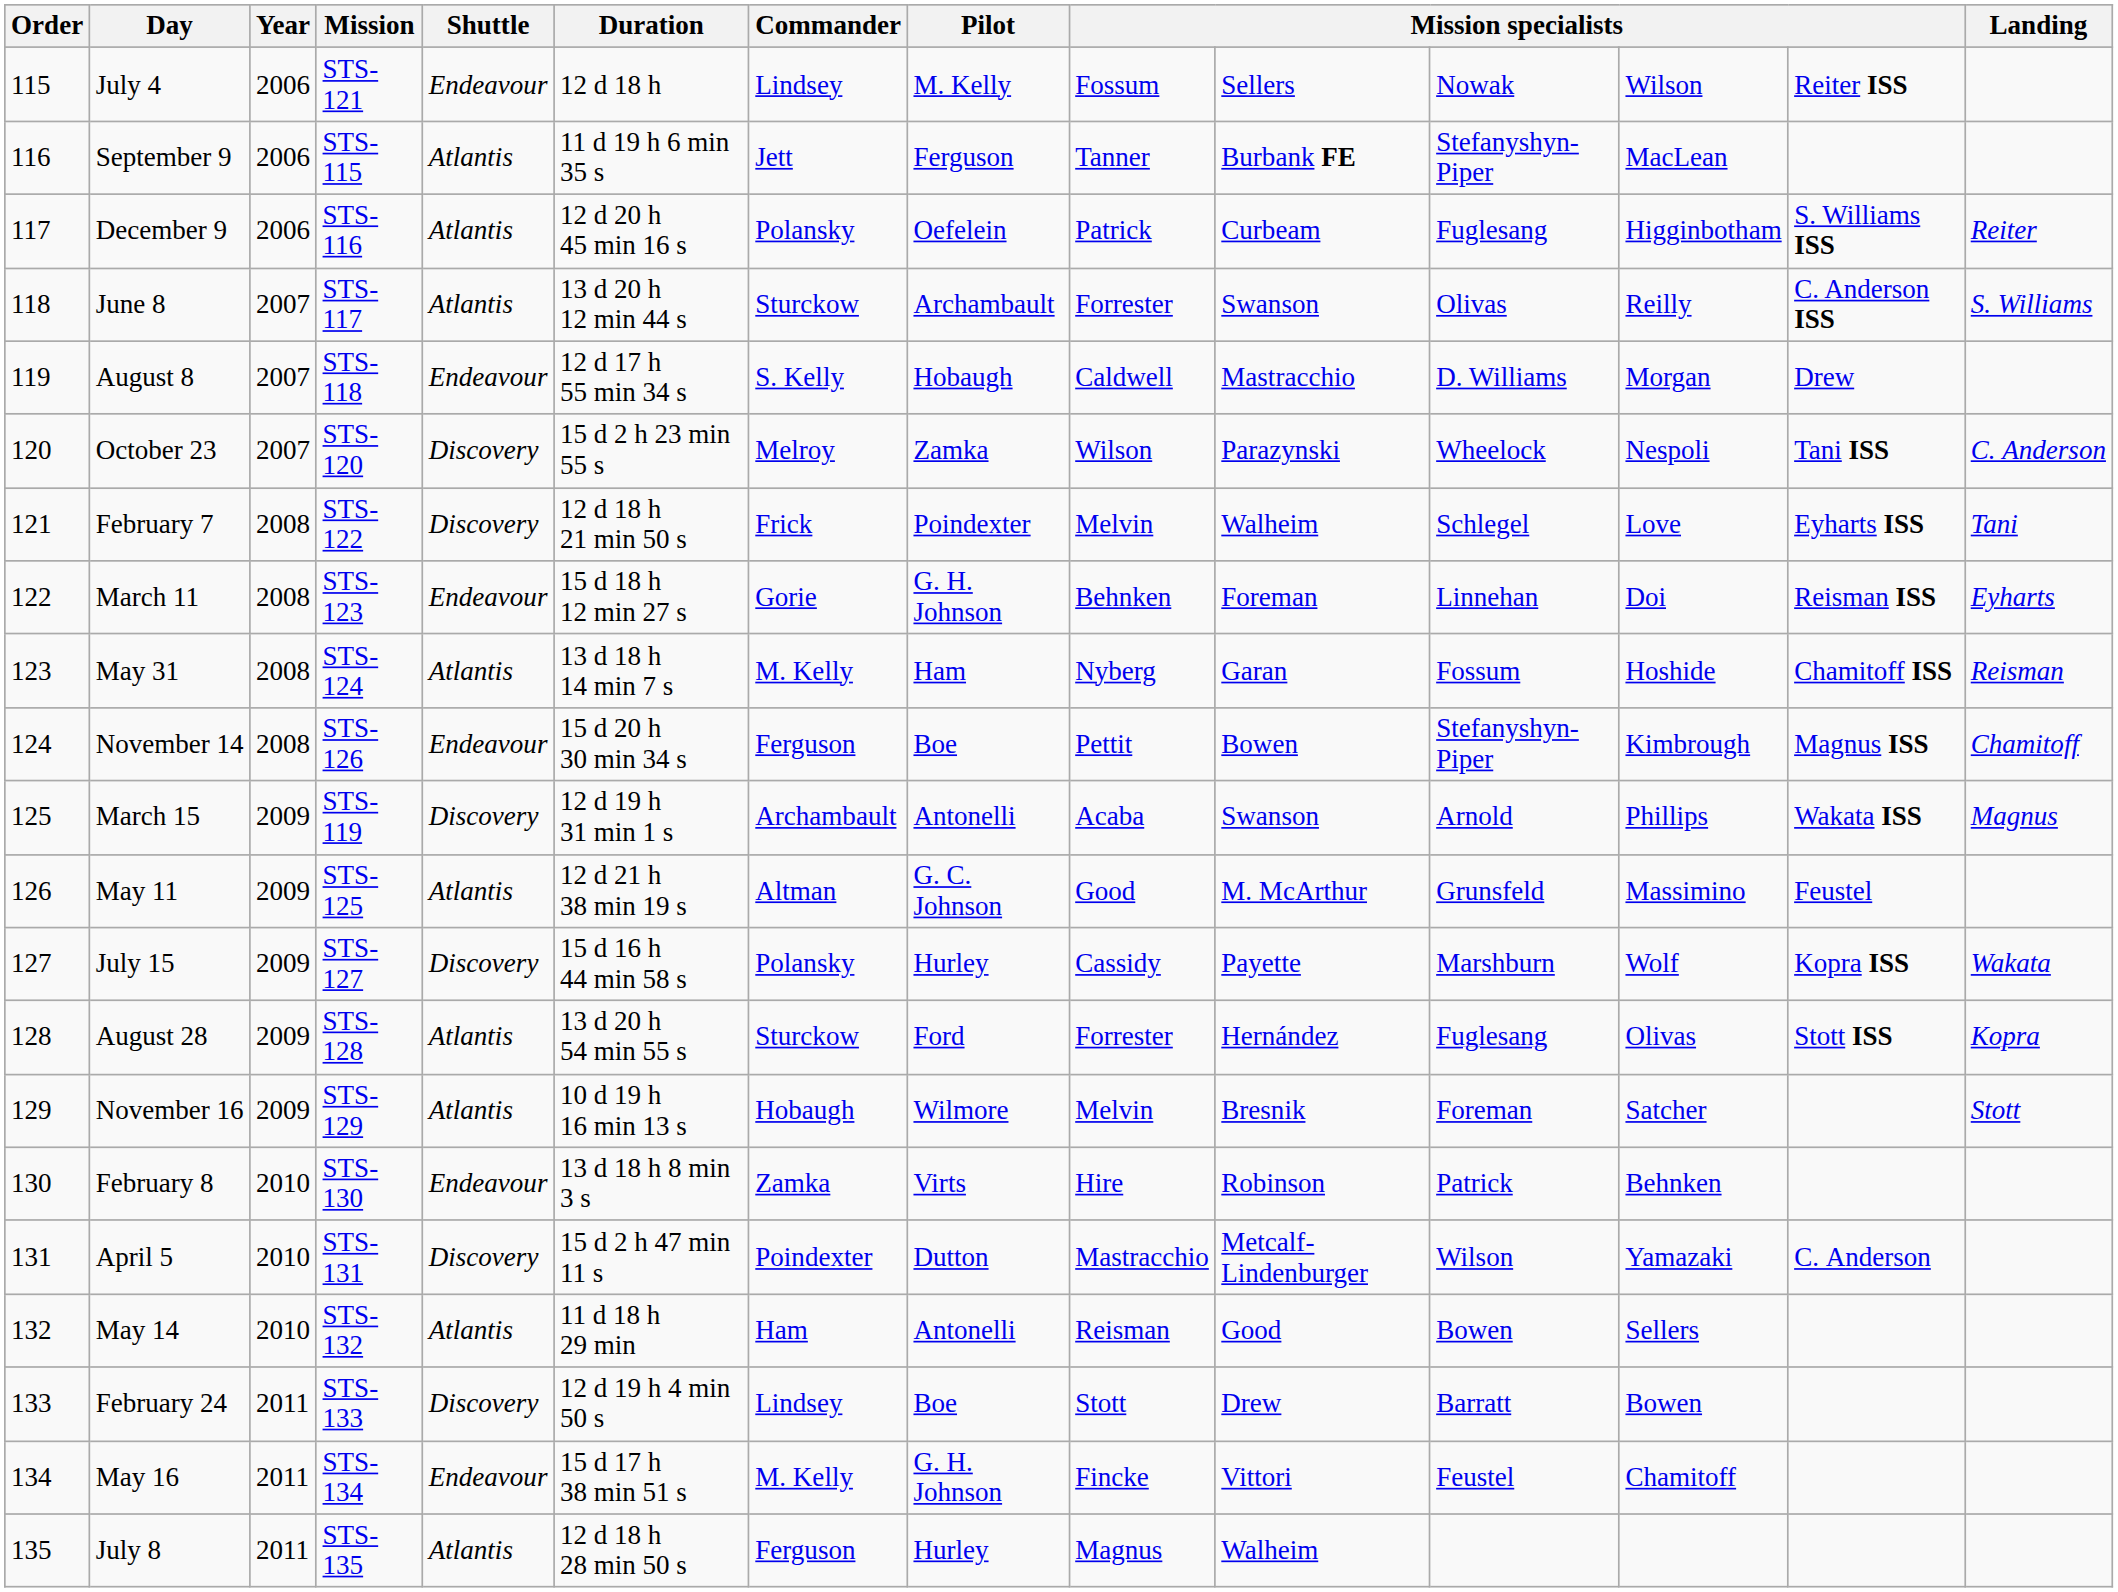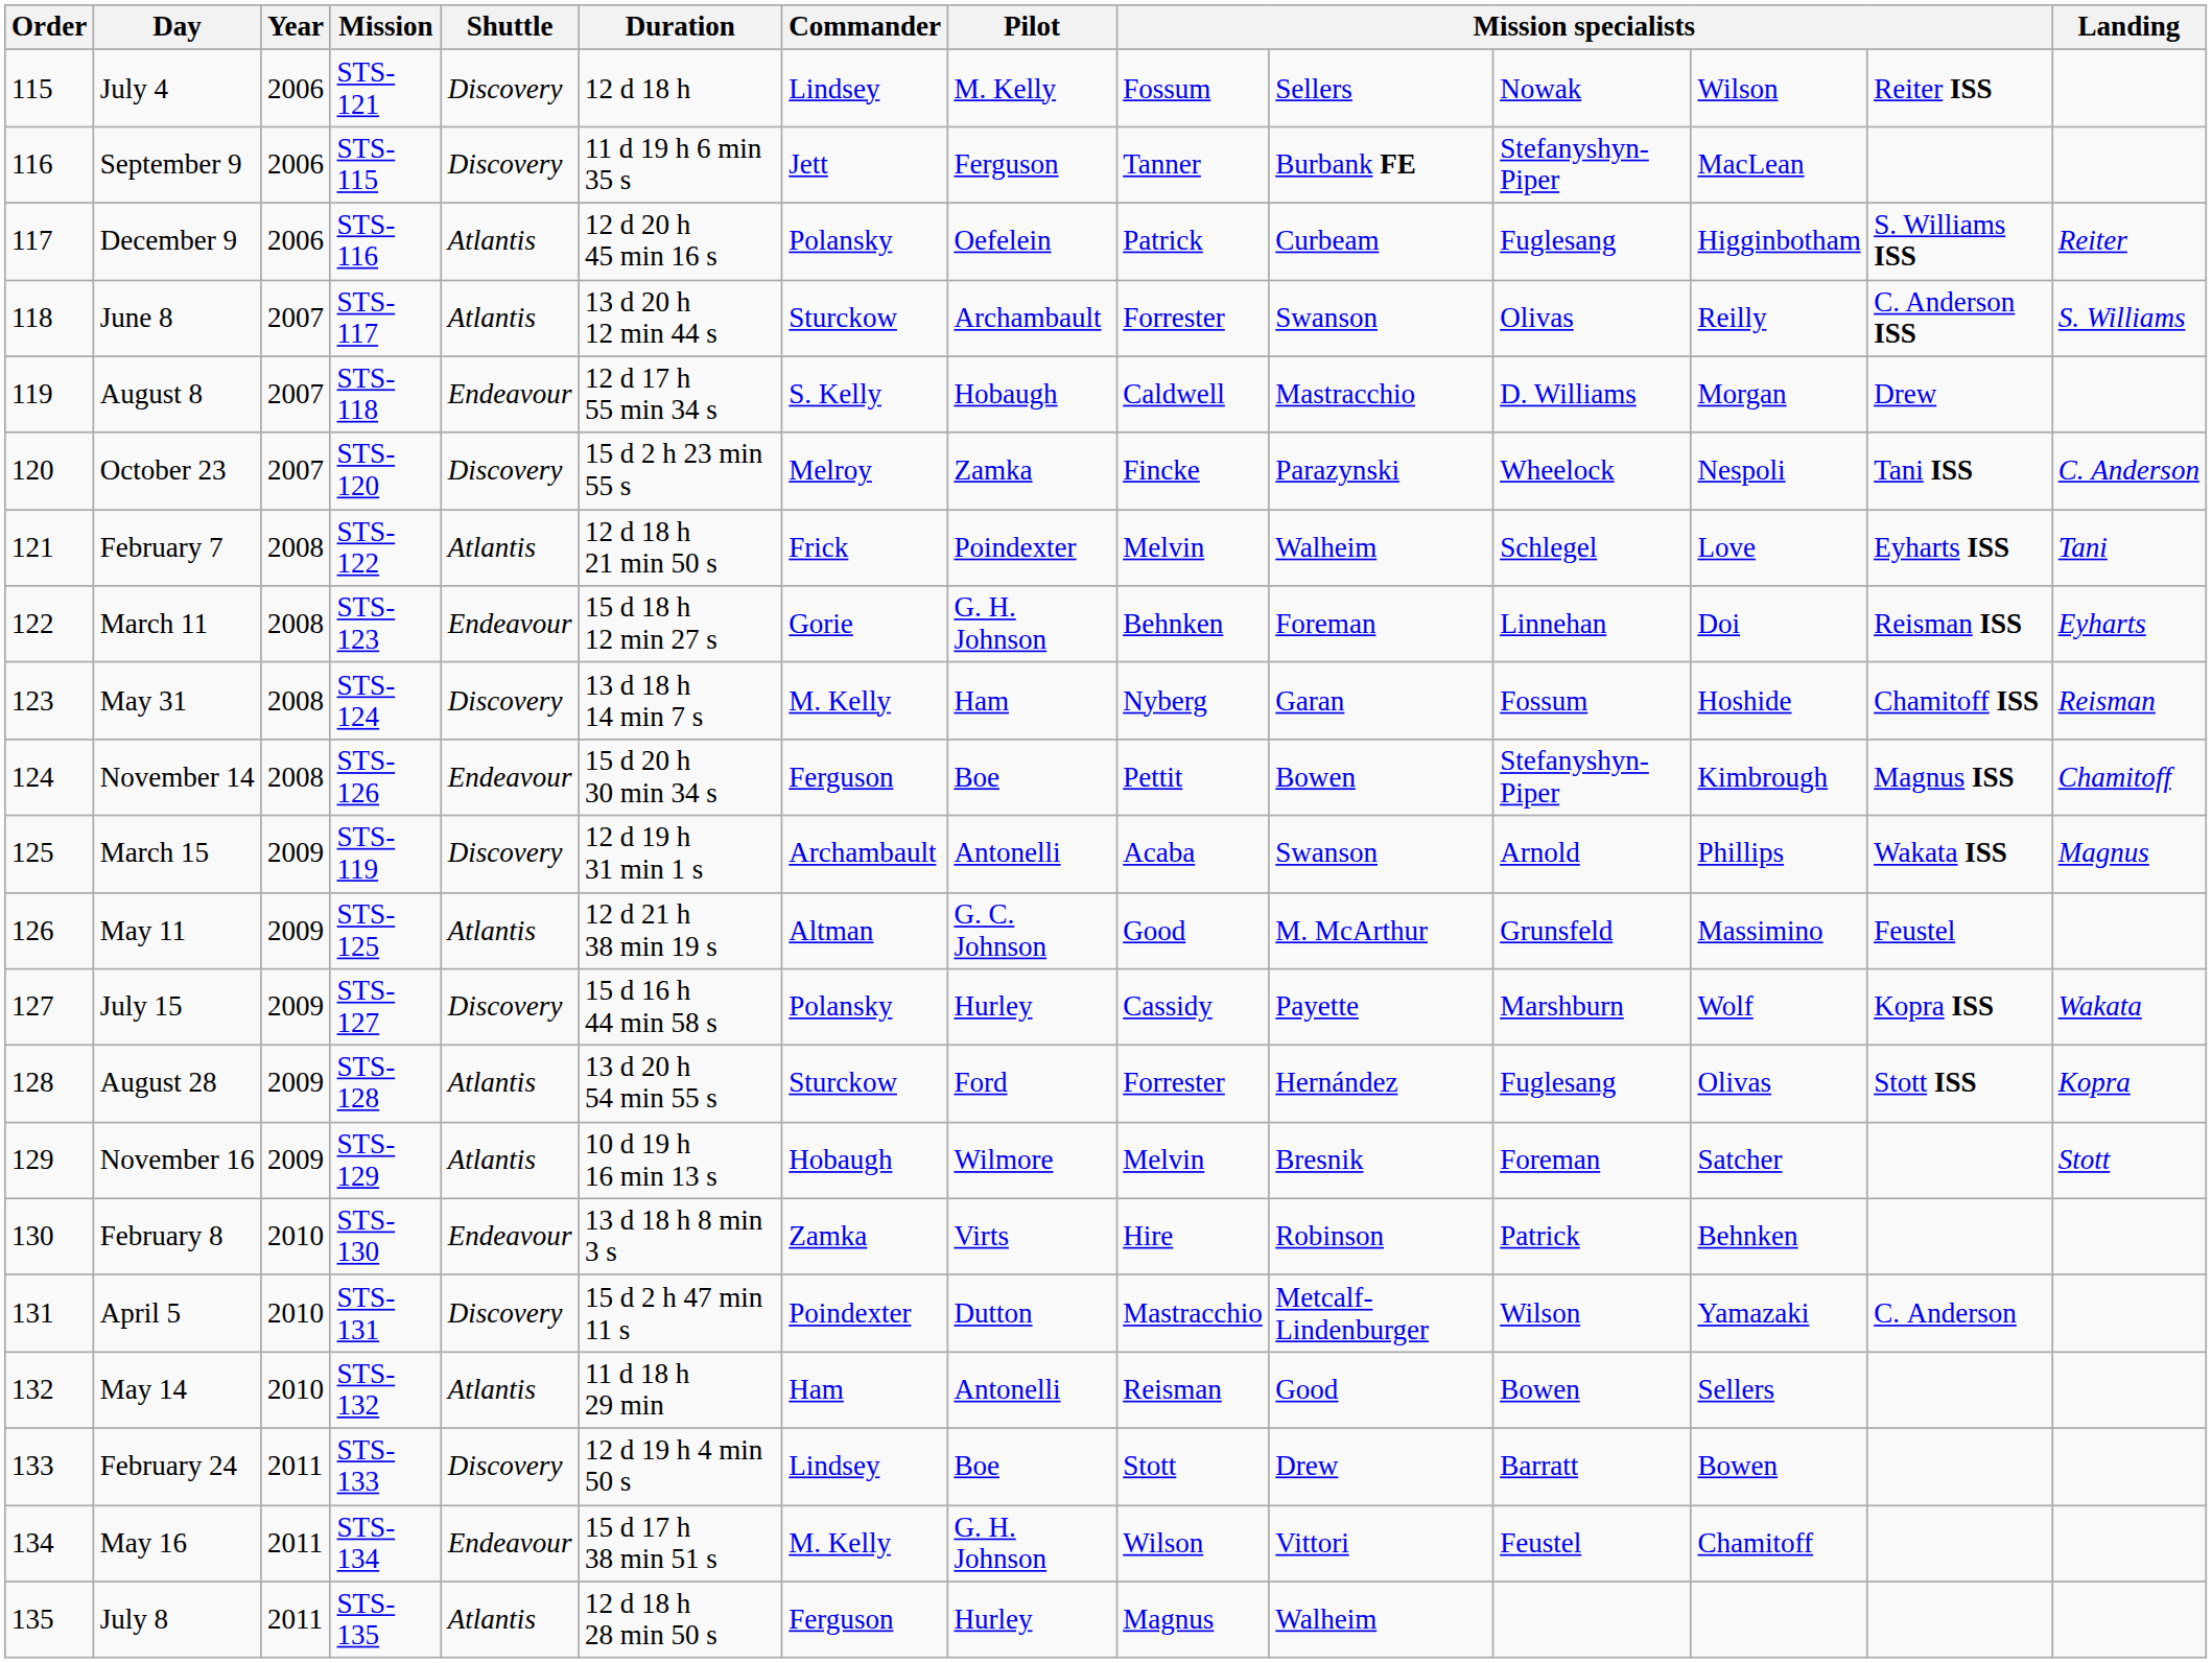 <table class="wikitable sticky-header">
 <tr>
 <th>Order</th>
 <th>Day</th>
 <th>Year</th>
 <th>Mission</th>
 <th>Shuttle</th>
 <th>Duration</th>
 <th>Commander</th>
 <th>Pilot</th>
 <th colspan="5">Mission specialists</th>
 <th>Landing</th>
 </tr>
 <tr>
 <td>115</td>
 <td>July 4</td>
 <td>2006</td>
 <td><a href='#'>STS-121</a></td>
-<td><em>Endeavour</em></td>
+<td><em>Discovery</em></td>
 <td>12 d 18 h </td>
 <td><a href='#'>Lindsey</a></td>
 <td><a href='#'>M. Kelly</a></td>
 <td><a href='#'>Fossum</a></td>
 <td><a href='#'>Sellers</a></td>
 <td><a href='#'>Nowak</a></td>
 <td><a href='#'>Wilson</a></td>
 <td><a href='#'>Reiter</a> <strong>ISS</strong><br></td>
 <td></td>
 </tr>
 <tr>
 <td>116</td>
 <td>September 9</td>
 <td>2006</td>
 <td><a href='#'>STS-115</a></td>
-<td><em>Atlantis</em></td>
+<td><em>Discovery</em></td>
 <td>11 d 19 h 6 min 35 s</td>
 <td><a href='#'>Jett</a></td>
 <td><a href='#'>Ferguson</a></td>
 <td><a href='#'>Tanner</a></td>
 <td><a href='#'>Burbank</a> <strong>FE</strong></td>
 <td><a href='#'>Stefanyshyn-Piper</a></td>
 <td><a href='#'>MacLean</a><br></td>
 <td></td>
 <td></td>
 </tr>
 <tr>
 <td>117</td>
 <td>December 9</td>
 <td>2006</td>
 <td><a href='#'>STS-116</a></td>
 <td><em>Atlantis</em></td>
 <td>12 d 20 h 45 min 16 s</td>
 <td><a href='#'>Polansky</a></td>
 <td><a href='#'>Oefelein</a></td>
 <td><a href='#'>Patrick</a></td>
 <td><a href='#'>Curbeam</a></td>
 <td><a href='#'>Fuglesang</a><br></td>
 <td><a href='#'>Higginbotham</a></td>
 <td><a href='#'>S. Williams</a> <strong>ISS</strong></td>
 <td><em><a href='#'>Reiter</a></em><br></td>
 </tr>
 <tr>
 <td>118</td>
 <td>June 8</td>
 <td>2007</td>
 <td><a href='#'>STS-117</a></td>
 <td><em>Atlantis</em></td>
 <td>13 d 20 h 12 min 44 s</td>
 <td><a href='#'>Sturckow</a></td>
 <td><a href='#'>Archambault</a></td>
 <td><a href='#'>Forrester</a></td>
 <td><a href='#'>Swanson</a></td>
 <td><a href='#'>Olivas</a></td>
 <td><a href='#'>Reilly</a></td>
 <td><a href='#'>C. Anderson</a> <strong>ISS</strong></td>
 <td><em><a href='#'>S. Williams</a></em></td>
 </tr>
 <tr>
 <td>119</td>
 <td>August 8</td>
 <td>2007</td>
 <td><a href='#'>STS-118</a></td>
 <td><em>Endeavour</em></td>
 <td>12 d 17 h 55 min 34 s</td>
 <td><a href='#'>S. Kelly</a></td>
 <td><a href='#'>Hobaugh</a></td>
 <td><a href='#'>Caldwell</a></td>
 <td><a href='#'>Mastracchio</a></td>
 <td><a href='#'>D. Williams</a><br></td>
 <td><a href='#'>Morgan</a></td>
 <td><a href='#'>Drew</a></td>
 <td></td>
 </tr>
 <tr>
 <td>120</td>
 <td>October 23</td>
 <td>2007</td>
 <td><a href='#'>STS-120</a></td>
 <td><em>Discovery</em></td>
 <td>15 d 2 h 23 min 55 s</td>
 <td><a href='#'>Melroy</a></td>
 <td><a href='#'>Zamka</a></td>
-<td><a href='#'>Wilson</a></td>
+<td><a href='#'>Fincke</a></td>
 <td><a href='#'>Parazynski</a></td>
 <td><a href='#'>Wheelock</a></td>
 <td><a href='#'>Nespoli</a><br></td>
 <td><a href='#'>Tani</a> <strong>ISS</strong></td>
 <td><em><a href='#'>C. Anderson</a></em></td>
 </tr>
 <tr>
 <td>121</td>
 <td>February 7</td>
 <td>2008</td>
 <td><a href='#'>STS-122</a></td>
-<td><em>Discovery</em></td>
+<td><em>Atlantis</em></td>
 <td>12 d 18 h 21 min 50 s</td>
 <td><a href='#'>Frick</a></td>
 <td><a href='#'>Poindexter</a></td>
 <td><a href='#'>Melvin</a></td>
 <td><a href='#'>Walheim</a></td>
 <td><a href='#'>Schlegel</a><br></td>
 <td><a href='#'>Love</a></td>
 <td><a href='#'>Eyharts</a> <strong>ISS</strong><br></td>
 <td><em><a href='#'>Tani</a></em></td>
 </tr>
 <tr>
 <td>122</td>
 <td>March 11</td>
 <td>2008</td>
 <td><a href='#'>STS-123</a></td>
 <td><em>Endeavour</em></td>
 <td>15 d 18 h 12 min 27 s</td>
 <td><a href='#'>Gorie</a></td>
 <td><a href='#'>G. H. Johnson</a></td>
 <td><a href='#'>Behnken</a></td>
 <td><a href='#'>Foreman</a></td>
 <td><a href='#'>Linnehan</a></td>
 <td><a href='#'>Doi</a><br></td>
 <td><a href='#'>Reisman</a> <strong>ISS</strong></td>
 <td><em><a href='#'>Eyharts</a></em><br></td>
 </tr>
 <tr>
 <td>123</td>
 <td>May 31</td>
 <td>2008</td>
 <td><a href='#'>STS-124</a></td>
-<td><em>Atlantis</em></td>
+<td><em>Discovery</em></td>
 <td>13 d 18 h 14 min 7 s</td>
 <td><a href='#'>M. Kelly</a></td>
 <td><a href='#'>Ham</a></td>
 <td><a href='#'>Nyberg</a></td>
 <td><a href='#'>Garan</a></td>
 <td><a href='#'>Fossum</a></td>
 <td><a href='#'>Hoshide</a><br></td>
 <td><a href='#'>Chamitoff</a> <strong>ISS</strong></td>
 <td><em><a href='#'>Reisman</a></em></td>
 </tr>
 <tr>
 <td>124</td>
 <td>November 14</td>
 <td>2008</td>
 <td><a href='#'>STS-126</a></td>
 <td><em>Endeavour</em></td>
 <td>15 d 20 h 30 min 34 s</td>
 <td><a href='#'>Ferguson</a></td>
 <td><a href='#'>Boe</a></td>
 <td><a href='#'>Pettit</a></td>
 <td><a href='#'>Bowen</a></td>
 <td><a href='#'>Stefanyshyn-Piper</a></td>
 <td><a href='#'>Kimbrough</a></td>
 <td><a href='#'>Magnus</a> <strong>ISS</strong></td>
 <td><em><a href='#'>Chamitoff</a></em></td>
 </tr>
 <tr>
 <td>125</td>
 <td>March 15</td>
 <td>2009</td>
 <td><a href='#'>STS-119</a></td>
 <td><em>Discovery</em></td>
 <td>12 d 19 h 31 min 1 s</td>
 <td><a href='#'>Archambault</a></td>
 <td><a href='#'>Antonelli</a></td>
 <td><a href='#'>Acaba</a></td>
 <td><a href='#'>Swanson</a></td>
 <td><a href='#'>Arnold</a></td>
 <td><a href='#'>Phillips</a></td>
 <td><a href='#'>Wakata</a> <strong>ISS</strong><br></td>
 <td><em><a href='#'>Magnus</a></em></td>
 </tr>
 <tr>
 <td>126</td>
 <td>May 11</td>
 <td>2009</td>
 <td><a href='#'>STS-125</a></td>
 <td><em>Atlantis</em></td>
 <td>12 d 21 h 38 min 19 s</td>
 <td><a href='#'>Altman</a></td>
 <td><a href='#'>G. C. Johnson</a></td>
 <td><a href='#'>Good</a></td>
 <td><a href='#'>M. McArthur</a></td>
 <td><a href='#'>Grunsfeld</a></td>
 <td><a href='#'>Massimino</a></td>
 <td><a href='#'>Feustel</a></td>
 <td></td>
 </tr>
 <tr>
 <td>127</td>
 <td>July 15</td>
 <td>2009</td>
 <td><a href='#'>STS-127</a></td>
 <td><em>Discovery</em></td>
 <td>15 d 16 h 44 min 58 s</td>
 <td><a href='#'>Polansky</a></td>
 <td><a href='#'>Hurley</a></td>
 <td><a href='#'>Cassidy</a></td>
 <td><a href='#'>Payette</a><br></td>
 <td><a href='#'>Marshburn</a></td>
 <td><a href='#'>Wolf</a></td>
 <td><a href='#'>Kopra</a> <strong>ISS</strong></td>
 <td><em><a href='#'>Wakata</a></em><br></td>
 </tr>
 <tr>
 <td>128</td>
 <td>August 28</td>
 <td>2009</td>
 <td><a href='#'>STS-128</a></td>
 <td><em>Atlantis</em></td>
 <td>13 d 20 h 54 min 55 s</td>
 <td><a href='#'>Sturckow</a></td>
 <td><a href='#'>Ford</a></td>
 <td><a href='#'>Forrester</a></td>
 <td><a href='#'>Hernández</a></td>
 <td><a href='#'>Fuglesang</a><br></td>
 <td><a href='#'>Olivas</a></td>
 <td><a href='#'>Stott</a> <strong>ISS</strong></td>
 <td><em><a href='#'>Kopra</a></em></td>
 </tr>
 <tr>
 <td>129</td>
 <td>November 16</td>
 <td>2009</td>
 <td><a href='#'>STS-129</a></td>
 <td><em>Atlantis</em></td>
 <td>10 d 19 h 16 min 13 s</td>
 <td><a href='#'>Hobaugh</a></td>
 <td><a href='#'>Wilmore</a></td>
 <td><a href='#'>Melvin</a></td>
 <td><a href='#'>Bresnik</a></td>
 <td><a href='#'>Foreman</a></td>
 <td><a href='#'>Satcher</a></td>
 <td></td>
 <td><em><a href='#'>Stott</a></em></td>
 </tr>
 <tr>
 <td>130</td>
 <td>February 8</td>
 <td>2010</td>
 <td><a href='#'>STS-130</a></td>
 <td><em>Endeavour</em></td>
 <td>13 d 18 h 8 min 3 s</td>
 <td><a href='#'>Zamka</a></td>
 <td><a href='#'>Virts</a></td>
 <td><a href='#'>Hire</a></td>
 <td><a href='#'>Robinson</a></td>
 <td><a href='#'>Patrick</a></td>
 <td><a href='#'>Behnken</a></td>
 <td></td>
 <td></td>
 </tr>
 <tr>
 <td>131</td>
 <td>April 5</td>
 <td>2010</td>
 <td><a href='#'>STS-131</a></td>
 <td><em>Discovery</em></td>
 <td>15 d 2 h 47 min 11 s</td>
 <td><a href='#'>Poindexter</a></td>
 <td><a href='#'>Dutton</a></td>
 <td><a href='#'>Mastracchio</a></td>
 <td><a href='#'>Metcalf-Lindenburger</a></td>
 <td><a href='#'>Wilson</a></td>
 <td><a href='#'>Yamazaki</a><br></td>
 <td><a href='#'>C. Anderson</a></td>
 <td></td>
 </tr>
 <tr>
 <td>132</td>
 <td>May 14</td>
 <td>2010</td>
 <td><a href='#'>STS-132</a></td>
 <td><em>Atlantis</em></td>
 <td>11 d 18 h 29 min</td>
 <td><a href='#'>Ham</a></td>
 <td><a href='#'>Antonelli</a></td>
 <td><a href='#'>Reisman</a></td>
 <td><a href='#'>Good</a></td>
 <td><a href='#'>Bowen</a></td>
 <td><a href='#'>Sellers</a></td>
 <td></td>
 <td></td>
 </tr>
 <tr>
 <td>133</td>
 <td>February 24</td>
 <td>2011</td>
 <td><a href='#'>STS-133</a></td>
 <td><em>Discovery</em></td>
 <td>12 d 19 h 4 min 50 s</td>
 <td><a href='#'>Lindsey</a></td>
 <td><a href='#'>Boe</a></td>
 <td><a href='#'>Stott</a></td>
 <td><a href='#'>Drew</a></td>
 <td><a href='#'>Barratt</a></td>
 <td><a href='#'>Bowen</a></td>
 <td></td>
 <td></td>
 </tr>
 <tr>
 <td>134</td>
 <td>May 16</td>
 <td>2011</td>
 <td><a href='#'>STS-134</a></td>
 <td><em>Endeavour</em></td>
 <td>15 d 17 h 38 min 51 s</td>
 <td><a href='#'>M. Kelly</a></td>
 <td><a href='#'>G. H. Johnson</a></td>
-<td><a href='#'>Fincke</a></td>
+<td><a href='#'>Wilson</a></td>
 <td><a href='#'>Vittori</a><br></td>
 <td><a href='#'>Feustel</a></td>
 <td><a href='#'>Chamitoff</a></td>
 <td></td>
 <td></td>
 </tr>
 <tr>
 <td>135</td>
 <td>July 8</td>
 <td>2011</td>
 <td><a href='#'>STS-135</a></td>
 <td><em>Atlantis</em></td>
 <td>12 d 18 h 28 min 50 s</td>
 <td><a href='#'>Ferguson</a></td>
 <td><a href='#'>Hurley</a></td>
 <td><a href='#'>Magnus</a></td>
 <td><a href='#'>Walheim</a></td>
 <td></td>
 <td></td>
 <td></td>
 <td></td>
 </tr>
 </table>
